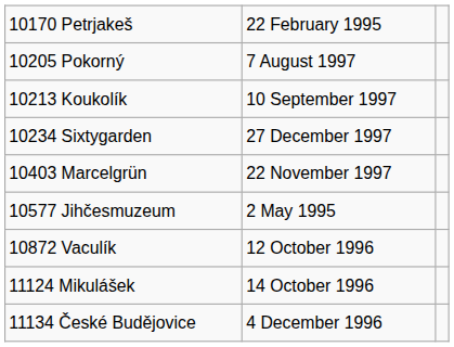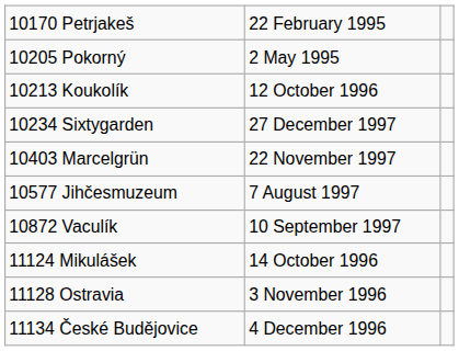 <table class="wikitable" style="font-size: 89%; float: left; width: 26em; margin-right: 1em; height: 280px">
 <tr>
 <td>10170 Petrjakeš</td>
 <td>22 February 1995</td>
 <td> </td>
 </tr>
 <tr>
 <td>10205 Pokorný</td>
-<td>7 August 1997</td>
+<td>2 May 1995</td>
 <td> </td>
 </tr>
 <tr>
 <td>10213 Koukolík</td>
-<td>10 September 1997</td>
+<td>12 October 1996</td>
 <td> </td>
 </tr>
 <tr>
 <td>10234 Sixtygarden</td>
 <td>27 December 1997</td>
 <td> </td>
 </tr>
 <tr>
 <td>10403 Marcelgrün</td>
 <td>22 November 1997</td>
 <td> </td>
 </tr>
 <tr>
 <td>10577 Jihčesmuzeum</td>
-<td>2 May 1995</td>
+<td>7 August 1997</td>
 <td></td>
 </tr>
 <tr>
 <td>10872 Vaculík</td>
-<td>12 October 1996</td>
+<td>10 September 1997</td>
 <td> </td>
 </tr>
 <tr>
 <td>11124 Mikulášek</td>
 <td>14 October 1996</td>
 <td> </td>
 </tr>
 <tr>
+<td>11128 Ostravia</td>
+<td>3 November 1996</td>
+<td> </td>
+</tr>
+<tr>
 <td>11134 České Budějovice</td>
 <td>4 December 1996</td>
 <td> </td>
 </tr>
 </table>
